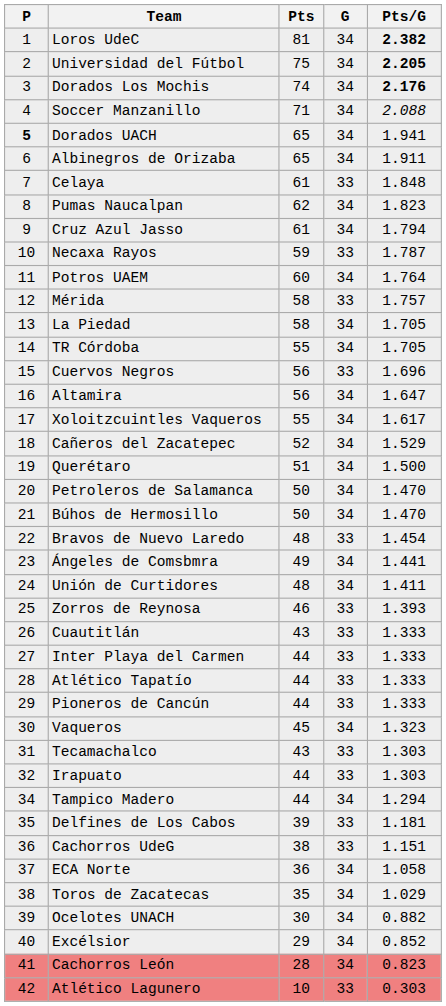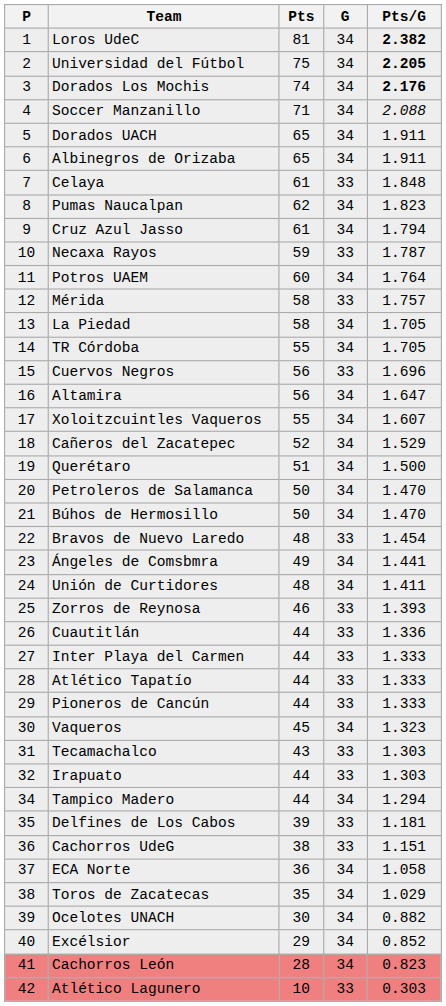 <table class="wikitable" style="text-align: center;">
 <tr>
 <th width=33>P</th>
 <th width=200>Team</th>
 <th width=33>Pts</th>
 <th width=33>G</th>
 <th width=60>Pts/G</th>
 </tr>
 <tr bgcolor=#EEEEEE>
 <td>1</td>
 <td align=left>Loros UdeC</td>
 <td>81</td>
 <td>34</td>
 <td><strong>2.382</strong></td>
 </tr>
 <tr bgcolor=#EEEEEE>
 <td>2</td>
 <td align=left>Universidad del Fútbol</td>
 <td>75</td>
 <td>34</td>
 <td><strong>2.205</strong></td>
 </tr>
 <tr bgcolor=#EEEEEE>
 <td>3</td>
 <td align=left>Dorados Los Mochis</td>
 <td>74</td>
 <td>34</td>
 <td><strong>2.176</strong></td>
 </tr>
 <tr bgcolor=#EEEEEE>
 <td>4</td>
 <td align=left>Soccer Manzanillo</td>
 <td>71</td>
 <td>34</td>
 <td><em>2.088<strong></td>
 </tr>
 <tr bgcolor=#EEEEEE>
-<td><strong>5</strong></td>
+<td>5</td>
 <td align=left>Dorados UACH</td>
 <td>65</td>
 <td>34</td>
-<td></strong>1.941<strong></td>
+<td></strong>1.911<strong></td>
 </tr>
 <tr bgcolor=#EEEEEE>
 <td>6</td>
 <td align=left>Albinegros de Orizaba</td>
 <td>65</td>
 <td>34</td>
 <td></strong>1.911<strong></td>
 </tr>
 <tr bgcolor=#EEEEEE>
 <td>7</td>
 <td align=left>Celaya</td>
 <td>61</td>
 <td>33</td>
 <td></strong>1.848<strong></td>
 </tr>
 <tr bgcolor=#EEEEEE>
 <td>8</td>
 <td align=left>Pumas Naucalpan</td>
 <td>62</td>
 <td>34</td>
 <td></strong>1.823<strong></td>
 </tr>
 <tr bgcolor=#EEEEEE>
 <td>9</td>
 <td align=left>Cruz Azul Jasso</td>
 <td>61</td>
 <td>34</td>
 <td></strong>1.794<strong></td>
 </tr>
 <tr bgcolor=#EEEEEE>
 <td>10</td>
 <td align=left>Necaxa Rayos</td>
 <td>59</td>
 <td>33</td>
 <td></strong>1.787<strong></td>
 </tr>
 <tr bgcolor=#EEEEEE>
 <td>11</td>
 <td align=left>Potros UAEM</td>
 <td>60</td>
 <td>34</td>
 <td></strong>1.764<strong></td>
 </tr>
 <tr bgcolor=#EEEEEE>
 <td>12</td>
 <td align=left>Mérida</td>
 <td>58</td>
 <td>33</td>
 <td></strong>1.757<strong></td>
 </tr>
 <tr bgcolor=#EEEEEE>
 <td>13</td>
 <td align=left>La Piedad</td>
 <td>58</td>
 <td>34</td>
 <td></strong>1.705<strong></td>
 </tr>
 <tr bgcolor=#EEEEEE>
 <td>14</td>
 <td align=left>TR Córdoba</td>
 <td>55</td>
 <td>34</td>
 <td></strong>1.705<strong></td>
 </tr>
 <tr bgcolor=#EEEEEE>
 <td>15</td>
 <td align=left>Cuervos Negros</td>
 <td>56</td>
 <td>33</td>
 <td></strong>1.696<strong></td>
 </tr>
 <tr bgcolor=#EEEEEE>
 <td>16</td>
 <td align=left>Altamira</td>
 <td>56</td>
 <td>34</td>
 <td></strong>1.647<strong></td>
 </tr>
 <tr bgcolor=#EEEEEE>
 <td>17</td>
 <td align=left>Xoloitzcuintles Vaqueros</td>
 <td>55</td>
 <td>34</td>
-<td></strong>1.617<strong></td>
+<td></strong>1.607<strong></td>
 </tr>
 <tr bgcolor=#EEEEEE>
 <td>18</td>
 <td align=left>Cañeros del Zacatepec</td>
 <td>52</td>
 <td>34</td>
 <td></strong>1.529<strong></td>
 </tr>
 <tr bgcolor=#EEEEEE>
 <td>19</td>
 <td align=left>Querétaro</td>
 <td>51</td>
 <td>34</td>
 <td></strong>1.500<strong></td>
 </tr>
 <tr bgcolor=#EEEEEE>
 <td>20</td>
 <td align=left>Petroleros de Salamanca</td>
 <td>50</td>
 <td>34</td>
 <td></strong>1.470<strong></td>
 </tr>
 <tr bgcolor=#EEEEEE>
 <td>21</td>
 <td align=left>Búhos de Hermosillo</td>
 <td>50</td>
 <td>34</td>
 <td></strong>1.470<strong></td>
 </tr>
 <tr bgcolor=#EEEEEE>
 <td>22</td>
 <td align=left>Bravos de Nuevo Laredo</td>
 <td>48</td>
 <td>33</td>
 <td></strong>1.454<strong></td>
 </tr>
 <tr bgcolor=#EEEEEE>
 <td>23</td>
 <td align=left>Ángeles de Comsbmra</td>
 <td>49</td>
 <td>34</td>
 <td></strong>1.441<strong></td>
 </tr>
 <tr bgcolor=#EEEEEE>
 <td>24</td>
 <td align=left>Unión de Curtidores</td>
 <td>48</td>
 <td>34</td>
 <td></strong>1.411<strong></td>
 </tr>
 <tr bgcolor=#EEEEEE>
 <td>25</td>
 <td align=left>Zorros de Reynosa</td>
 <td>46</td>
 <td>33</td>
 <td></strong>1.393<strong></td>
 </tr>
 <tr bgcolor=#EEEEEE>
 <td>26</td>
 <td align=left>Cuautitlán</td>
-<td>43</td>
+<td>44</td>
 <td>33</td>
-<td></strong>1.333<strong></td>
+<td></strong>1.336<strong></td>
 </tr>
 <tr bgcolor=#EEEEEE>
 <td>27</td>
 <td align=left>Inter Playa del Carmen</td>
 <td>44</td>
 <td>33</td>
 <td></strong>1.333<strong></td>
 </tr>
 <tr bgcolor=#EEEEEE>
 <td>28</td>
 <td align=left>Atlético Tapatío</td>
 <td>44</td>
 <td>33</td>
 <td></strong>1.333<strong></td>
 </tr>
 <tr bgcolor=#EEEEEE>
 <td>29</td>
 <td align=left>Pioneros de Cancún</td>
 <td>44</td>
 <td>33</td>
 <td></strong>1.333<strong></td>
 </tr>
 <tr bgcolor=#EEEEEE>
 <td>30</td>
 <td align=left>Vaqueros</td>
 <td>45</td>
 <td>34</td>
 <td></strong>1.323<strong></td>
 </tr>
 <tr bgcolor=#EEEEEE>
 <td>31</td>
 <td align=left>Tecamachalco</td>
 <td>43</td>
 <td>33</td>
 <td></strong>1.303<strong></td>
 </tr>
 <tr bgcolor=#EEEEEE>
 <td>32</td>
 <td align=left>Irapuato</td>
 <td>44</td>
 <td>33</td>
 <td></strong>1.303<strong></td>
 </tr>
 <tr bgcolor=#EEEEEE>
 <td>34</td>
 <td align=left>Tampico Madero</td>
 <td>44</td>
 <td>34</td>
 <td></strong>1.294<strong></td>
 </tr>
 <tr bgcolor=#EEEEEE>
 <td>35</td>
 <td align=left>Delfines de Los Cabos</td>
 <td>39</td>
 <td>33</td>
 <td></strong>1.181<strong></td>
 </tr>
 <tr bgcolor=#EEEEEE>
 <td>36</td>
 <td align=left>Cachorros UdeG</td>
 <td>38</td>
 <td>33</td>
 <td></strong>1.151<strong></td>
 </tr>
 <tr bgcolor=#EEEEEE>
 <td>37</td>
 <td align=left>ECA Norte</td>
 <td>36</td>
 <td>34</td>
 <td></strong>1.058<strong></td>
 </tr>
 <tr bgcolor=#EEEEEE>
 <td>38</td>
 <td align=left>Toros de Zacatecas</td>
 <td>35</td>
 <td>34</td>
 <td></strong>1.029<strong></td>
 </tr>
 <tr bgcolor=#EEEEEE>
 <td>39</td>
 <td align=left>Ocelotes UNACH</td>
 <td>30</td>
 <td>34</td>
 <td></strong>0.882<strong></td>
 </tr>
 <tr bgcolor=#EEEEEE>
 <td>40</td>
 <td align=left>Excélsior</td>
 <td>29</td>
 <td>34</td>
 <td></strong>0.852<strong></td>
 </tr>
 <tr bgcolor=#F08080>
 <td>41</td>
 <td align=left>Cachorros León</td>
 <td>28</td>
 <td>34</td>
 <td></strong>0.823<strong></td>
 </tr>
 <tr bgcolor=#F08080>
 <td>42</td>
 <td align=left>Atlético Lagunero</td>
 <td>10</td>
 <td>33</td>
 <td></strong>0.303<strong></td>
 </tr>
 </table>
